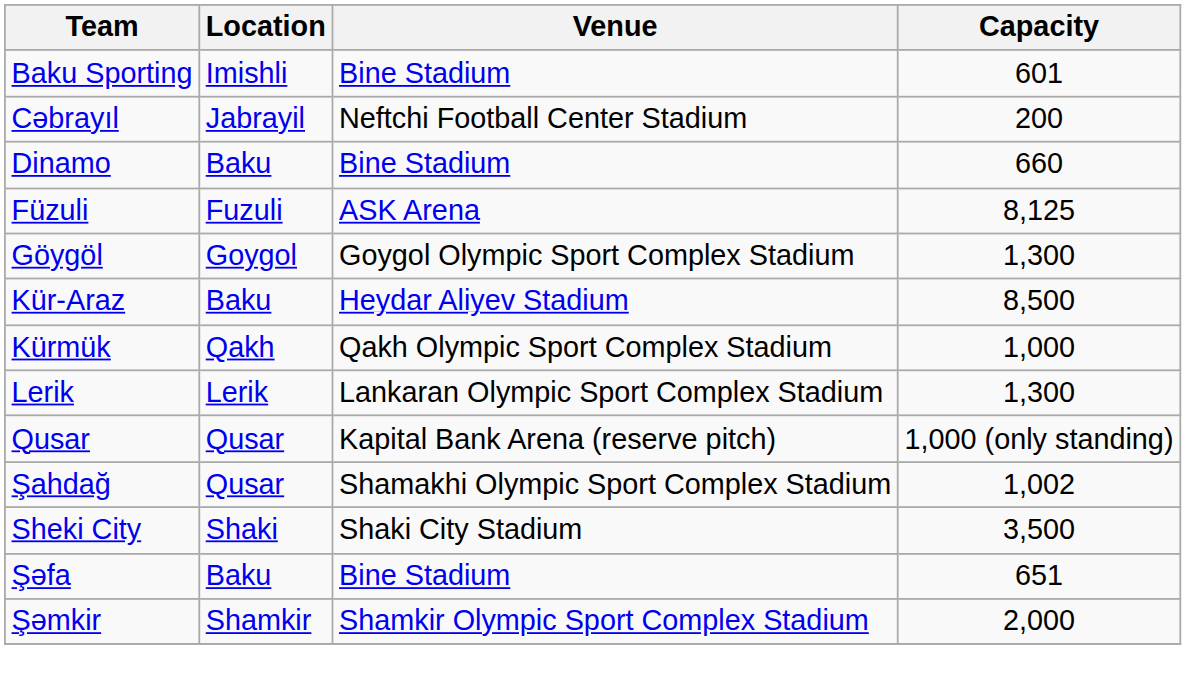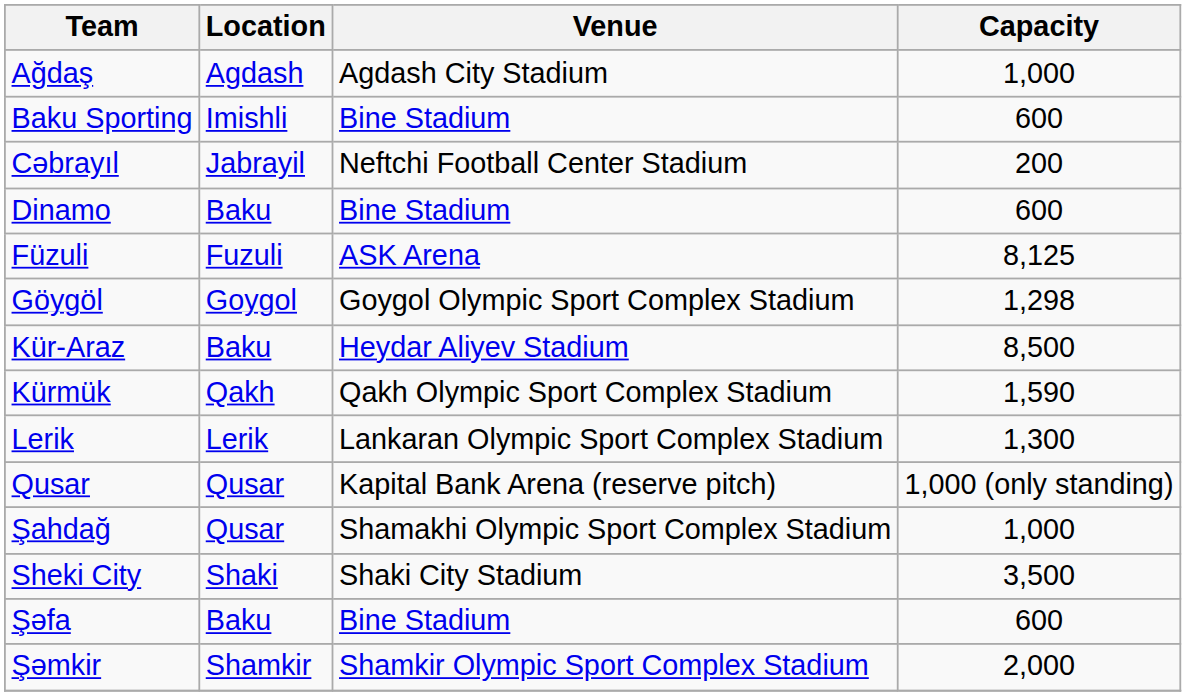 <table class="wikitable sortable">
 <tr>
 <th>Team</th>
 <th>Location</th>
 <th>Venue</th>
 <th>Capacity</th>
 </tr>
 <tr>
+<td><a href='#'>Ağdaş</a></td>
+<td><a href='#'>Agdash</a></td>
+<td>Agdash City Stadium</td>
+<td align="center">1,000</td>
+</tr>
+<tr>
 <td><a href='#'>Baku Sporting</a></td>
 <td><a href='#'>Imishli</a></td>
 <td><a href='#'>Bine Stadium</a></td>
-<td align="center">601</td>
+<td align="center">600</td>
 </tr>
 <tr>
 <td><a href='#'>Cəbrayıl</a></td>
 <td><a href='#'>Jabrayil</a></td>
 <td>Neftchi Football Center Stadium</td>
 <td align="center">200</td>
 </tr>
 <tr>
 <td><a href='#'>Dinamo</a></td>
 <td><a href='#'>Baku</a></td>
 <td><a href='#'>Bine Stadium</a></td>
-<td align="center">660</td>
+<td align="center">600</td>
 </tr>
 <tr>
 <td><a href='#'>Füzuli</a></td>
 <td><a href='#'>Fuzuli</a></td>
 <td><a href='#'>ASK Arena</a></td>
 <td align="center">8,125</td>
 </tr>
 <tr>
 <td><a href='#'>Göygöl</a></td>
 <td><a href='#'>Goygol</a></td>
 <td>Goygol Olympic Sport Complex Stadium</td>
-<td align="center">1,300</td>
+<td align="center">1,298</td>
 </tr>
 <tr>
 <td><a href='#'>Kür-Araz</a></td>
 <td><a href='#'>Baku</a></td>
 <td><a href='#'>Heydar Aliyev Stadium</a></td>
 <td align="center">8,500</td>
 </tr>
 <tr>
 <td><a href='#'>Kürmük</a></td>
 <td><a href='#'>Qakh</a></td>
 <td>Qakh Olympic Sport Complex Stadium</td>
-<td align="center">1,000</td>
+<td align="center">1,590</td>
 </tr>
 <tr>
 <td><a href='#'>Lerik</a></td>
 <td><a href='#'>Lerik</a></td>
 <td>Lankaran Olympic Sport Complex Stadium</td>
 <td align="center">1,300</td>
 </tr>
 <tr>
 <td><a href='#'>Qusar</a></td>
 <td><a href='#'>Qusar</a></td>
 <td>Kapital Bank Arena (reserve pitch)</td>
 <td align="center">1,000 (only standing)</td>
 </tr>
 <tr>
 <td><a href='#'>Şahdağ</a></td>
 <td><a href='#'>Qusar</a></td>
 <td>Shamakhi Olympic Sport Complex Stadium</td>
-<td align="center">1,002</td>
+<td align="center">1,000</td>
 </tr>
 <tr>
 <td><a href='#'>Sheki City</a></td>
 <td><a href='#'>Shaki</a></td>
 <td>Shaki City Stadium</td>
 <td align="center">3,500</td>
 </tr>
 <tr>
 <td><a href='#'>Şəfa</a></td>
 <td><a href='#'>Baku</a></td>
 <td><a href='#'>Bine Stadium</a></td>
-<td align="center">651</td>
+<td align="center">600</td>
 </tr>
 <tr>
 <td><a href='#'>Şəmkir</a></td>
 <td><a href='#'>Shamkir</a></td>
 <td><a href='#'>Shamkir Olympic Sport Complex Stadium</a></td>
 <td align="center">2,000</td>
 </tr>
 <tr>
 </tr>
 </table>
